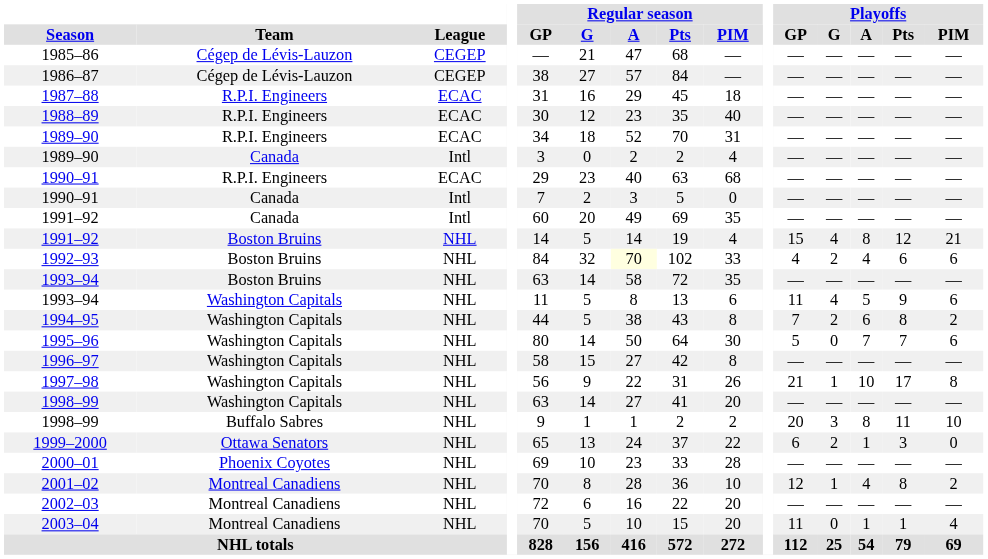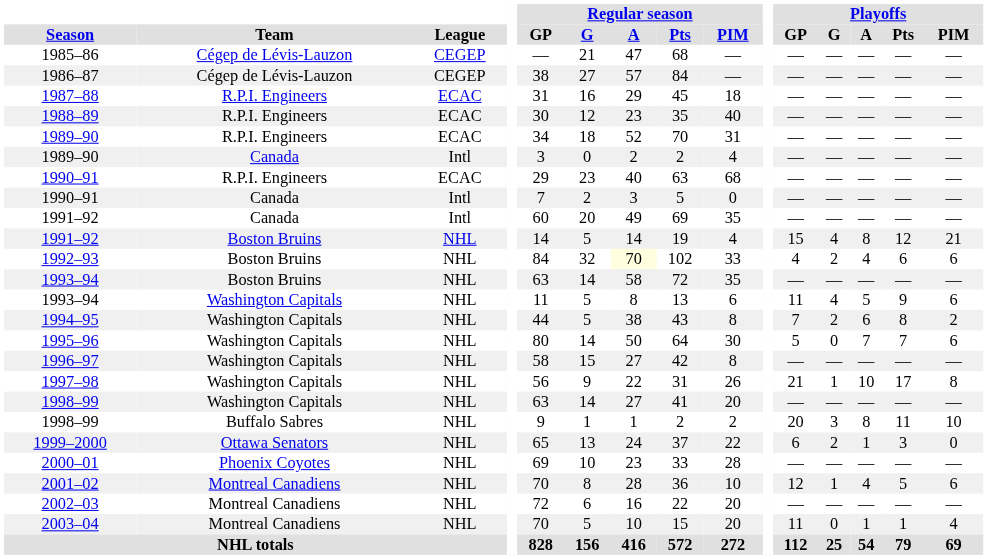 <table border="0" cellpadding="1" cellspacing="0" style="text-align:center; width:60em;">
 <tr style="background:#e0e0e0;">
 <th colspan="3"  bgcolor="#ffffff"> </th>
 <th rowspan="99" bgcolor="#ffffff"> </th>
 <th colspan="5"><a href='#'>Regular season</a></th>
 <th rowspan="99" bgcolor="#ffffff"> </th>
 <th colspan="5"><a href='#'>Playoffs</a></th>
 </tr>
 <tr style="background:#e0e0e0;">
 <th><a href='#'>Season</a></th>
 <th>Team</th>
 <th>League</th>
 <th>GP</th>
 <th><a href='#'>G</a></th>
 <th><a href='#'>A</a></th>
 <th><a href='#'>Pts</a></th>
 <th><a href='#'>PIM</a></th>
 <th>GP</th>
 <th>G</th>
 <th>A</th>
 <th>Pts</th>
 <th>PIM</th>
 </tr>
 <tr>
 <td>1985–86</td>
 <td><a href='#'>Cégep de Lévis-Lauzon</a></td>
 <td><a href='#'>CEGEP</a></td>
 <td>—</td>
 <td>21</td>
 <td>47</td>
 <td>68</td>
 <td>—</td>
 <td>—</td>
 <td>—</td>
 <td>—</td>
 <td>—</td>
 <td>—</td>
 </tr>
 <tr style="background:#f0f0f0;">
 <td>1986–87</td>
 <td>Cégep de Lévis-Lauzon</td>
 <td>CEGEP</td>
 <td>38</td>
 <td>27</td>
 <td>57</td>
 <td>84</td>
 <td>—</td>
 <td>—</td>
 <td>—</td>
 <td>—</td>
 <td>—</td>
 <td>—</td>
 </tr>
 <tr>
 <td><a href='#'>1987–88</a></td>
 <td><a href='#'>R.P.I. Engineers</a></td>
 <td><a href='#'>ECAC</a></td>
 <td>31</td>
 <td>16</td>
 <td>29</td>
 <td>45</td>
 <td>18</td>
 <td>—</td>
 <td>—</td>
 <td>—</td>
 <td>—</td>
 <td>—</td>
 </tr>
 <tr style="background:#f0f0f0;">
 <td><a href='#'>1988–89</a></td>
 <td>R.P.I. Engineers</td>
 <td>ECAC</td>
 <td>30</td>
 <td>12</td>
 <td>23</td>
 <td>35</td>
 <td>40</td>
 <td>—</td>
 <td>—</td>
 <td>—</td>
 <td>—</td>
 <td>—</td>
 </tr>
 <tr>
 <td><a href='#'>1989–90</a></td>
 <td>R.P.I. Engineers</td>
 <td>ECAC</td>
 <td>34</td>
 <td>18</td>
 <td>52</td>
 <td>70</td>
 <td>31</td>
 <td>—</td>
 <td>—</td>
 <td>—</td>
 <td>—</td>
 <td>—</td>
 </tr>
 <tr style="background:#f0f0f0;">
 <td>1989–90</td>
 <td><a href='#'>Canada</a></td>
 <td>Intl</td>
 <td>3</td>
 <td>0</td>
 <td>2</td>
 <td>2</td>
 <td>4</td>
 <td>—</td>
 <td>—</td>
 <td>—</td>
 <td>—</td>
 <td>—</td>
 </tr>
 <tr>
 <td><a href='#'>1990–91</a></td>
 <td>R.P.I. Engineers</td>
 <td>ECAC</td>
 <td>29</td>
 <td>23</td>
 <td>40</td>
 <td>63</td>
 <td>68</td>
 <td>—</td>
 <td>—</td>
 <td>—</td>
 <td>—</td>
 <td>—</td>
 </tr>
 <tr style="background:#f0f0f0;">
 <td>1990–91</td>
 <td>Canada</td>
 <td>Intl</td>
 <td>7</td>
 <td>2</td>
 <td>3</td>
 <td>5</td>
 <td>0</td>
 <td>—</td>
 <td>—</td>
 <td>—</td>
 <td>—</td>
 <td>—</td>
 </tr>
 <tr>
 <td>1991–92</td>
 <td>Canada</td>
 <td>Intl</td>
 <td>60</td>
 <td>20</td>
 <td>49</td>
 <td>69</td>
 <td>35</td>
 <td>—</td>
 <td>—</td>
 <td>—</td>
 <td>—</td>
 <td>—</td>
 </tr>
 <tr style="background:#f0f0f0;">
 <td><a href='#'>1991–92</a></td>
 <td><a href='#'>Boston Bruins</a></td>
 <td><a href='#'>NHL</a></td>
 <td>14</td>
 <td>5</td>
 <td>14</td>
 <td>19</td>
 <td>4</td>
 <td>15</td>
 <td>4</td>
 <td>8</td>
 <td>12</td>
 <td>21</td>
 </tr>
 <tr>
 <td><a href='#'>1992–93</a></td>
 <td>Boston Bruins</td>
 <td>NHL</td>
 <td>84</td>
 <td>32</td>
 <td style="background: lightyellow;">70</td>
 <td>102</td>
 <td>33</td>
 <td>4</td>
 <td>2</td>
 <td>4</td>
 <td>6</td>
 <td>6</td>
 </tr>
 <tr style="background:#f0f0f0;">
 <td><a href='#'>1993–94</a></td>
 <td>Boston Bruins</td>
 <td>NHL</td>
 <td>63</td>
 <td>14</td>
 <td>58</td>
 <td>72</td>
 <td>35</td>
 <td>—</td>
 <td>—</td>
 <td>—</td>
 <td>—</td>
 <td>—</td>
 </tr>
 <tr>
 <td>1993–94</td>
 <td><a href='#'>Washington Capitals</a></td>
 <td>NHL</td>
 <td>11</td>
 <td>5</td>
 <td>8</td>
 <td>13</td>
 <td>6</td>
 <td>11</td>
 <td>4</td>
 <td>5</td>
 <td>9</td>
 <td>6</td>
 </tr>
 <tr style="background:#f0f0f0;">
 <td><a href='#'>1994–95</a></td>
 <td>Washington Capitals</td>
 <td>NHL</td>
 <td>44</td>
 <td>5</td>
 <td>38</td>
 <td>43</td>
 <td>8</td>
 <td>7</td>
 <td>2</td>
 <td>6</td>
 <td>8</td>
 <td>2</td>
 </tr>
 <tr>
 <td><a href='#'>1995–96</a></td>
 <td>Washington Capitals</td>
 <td>NHL</td>
 <td>80</td>
 <td>14</td>
 <td>50</td>
 <td>64</td>
 <td>30</td>
 <td>5</td>
 <td>0</td>
 <td>7</td>
 <td>7</td>
 <td>6</td>
 </tr>
 <tr style="background:#f0f0f0;">
 <td><a href='#'>1996–97</a></td>
 <td>Washington Capitals</td>
 <td>NHL</td>
 <td>58</td>
 <td>15</td>
 <td>27</td>
 <td>42</td>
 <td>8</td>
 <td>—</td>
 <td>—</td>
 <td>—</td>
 <td>—</td>
 <td>—</td>
 </tr>
 <tr>
 <td><a href='#'>1997–98</a></td>
 <td>Washington Capitals</td>
 <td>NHL</td>
 <td>56</td>
 <td>9</td>
 <td>22</td>
 <td>31</td>
 <td>26</td>
 <td>21</td>
 <td>1</td>
 <td>10</td>
 <td>17</td>
 <td>8</td>
 </tr>
 <tr style="background:#f0f0f0;">
 <td><a href='#'>1998–99</a></td>
 <td>Washington Capitals</td>
 <td>NHL</td>
 <td>63</td>
 <td>14</td>
 <td>27</td>
 <td>41</td>
 <td>20</td>
 <td>—</td>
 <td>—</td>
 <td>—</td>
 <td>—</td>
 <td>—</td>
 </tr>
 <tr>
 <td>1998–99</td>
 <td>Buffalo Sabres</td>
 <td>NHL</td>
 <td>9</td>
 <td>1</td>
 <td>1</td>
 <td>2</td>
 <td>2</td>
 <td>20</td>
 <td>3</td>
 <td>8</td>
 <td>11</td>
 <td>10</td>
 </tr>
 <tr style="background:#f0f0f0;">
 <td><a href='#'>1999–2000</a></td>
 <td><a href='#'>Ottawa Senators</a></td>
 <td>NHL</td>
 <td>65</td>
 <td>13</td>
 <td>24</td>
 <td>37</td>
 <td>22</td>
 <td>6</td>
 <td>2</td>
 <td>1</td>
 <td>3</td>
 <td>0</td>
 </tr>
 <tr>
 <td><a href='#'>2000–01</a></td>
 <td><a href='#'>Phoenix Coyotes</a></td>
 <td>NHL</td>
 <td>69</td>
 <td>10</td>
 <td>23</td>
 <td>33</td>
 <td>28</td>
 <td>—</td>
 <td>—</td>
 <td>—</td>
 <td>—</td>
 <td>—</td>
 </tr>
 <tr style="background:#f0f0f0;">
 <td><a href='#'>2001–02</a></td>
 <td><a href='#'>Montreal Canadiens</a></td>
 <td>NHL</td>
 <td>70</td>
 <td>8</td>
 <td>28</td>
 <td>36</td>
 <td>10</td>
 <td>12</td>
 <td>1</td>
 <td>4</td>
-<td>8</td>
-<td>2</td>
+<td>5</td>
+<td>6</td>
 </tr>
 <tr>
 <td><a href='#'>2002–03</a></td>
 <td>Montreal Canadiens</td>
 <td>NHL</td>
 <td>72</td>
 <td>6</td>
 <td>16</td>
 <td>22</td>
 <td>20</td>
 <td>—</td>
 <td>—</td>
 <td>—</td>
 <td>—</td>
 <td>—</td>
 </tr>
 <tr style="background:#f0f0f0;">
 <td><a href='#'>2003–04</a></td>
 <td>Montreal Canadiens</td>
 <td>NHL</td>
 <td>70</td>
 <td>5</td>
 <td>10</td>
 <td>15</td>
 <td>20</td>
 <td>11</td>
 <td>0</td>
 <td>1</td>
 <td>1</td>
 <td>4</td>
 </tr>
 <tr style="background:#e0e0e0;">
 <th colspan="3">NHL totals</th>
 <th>828</th>
 <th>156</th>
 <th>416</th>
 <th>572</th>
 <th>272</th>
 <th>112</th>
 <th>25</th>
 <th>54</th>
 <th>79</th>
 <th>69</th>
 </tr>
 </table>
